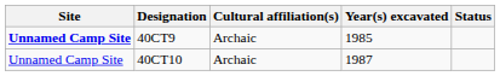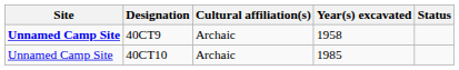 <table class="wikitable">
 <tr>
 <th>Site</th>
 <th>Designation</th>
 <th>Cultural affiliation(s)</th>
 <th>Year(s) excavated</th>
 <th>Status</th>
 </tr>
 <tr>
 <td><strong><a href='#'>Unnamed Camp Site</a></strong></td>
 <td>40CT9</td>
 <td>Archaic</td>
-<td>1985</td>
+<td>1958</td>
 <td></td>
 </tr>
 <tr>
 <td><a href='#'>Unnamed Camp Site</a></td>
 <td>40CT10</td>
 <td>Archaic</td>
-<td>1987</td>
+<td>1985</td>
 <td></td>
 </tr>
 </table>
